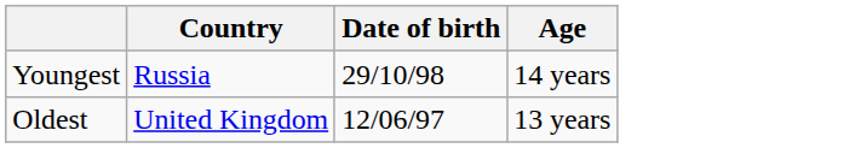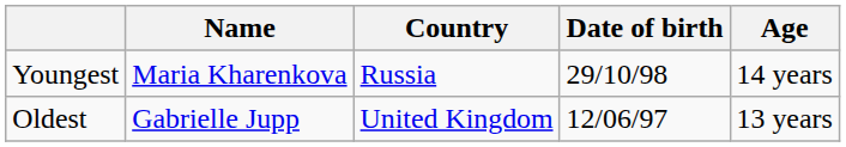 <table class="wikitable">
 <tr>
 <th></th>
+<th>Name</th>
 <th>Country</th>
 <th>Date of birth</th>
 <th>Age</th>
 </tr>
 <tr>
 <td>Youngest</td>
+<td><a href='#'>Maria Kharenkova</a></td>
 <td>  <a href='#'>Russia</a></td>
 <td>29/10/98</td>
 <td>14 years</td>
 </tr>
 <tr>
 <td>Oldest</td>
+<td><a href='#'>Gabrielle Jupp</a></td>
 <td> <a href='#'>United Kingdom</a></td>
 <td>12/06/97</td>
 <td>13 years</td>
 </tr>
 </table>
